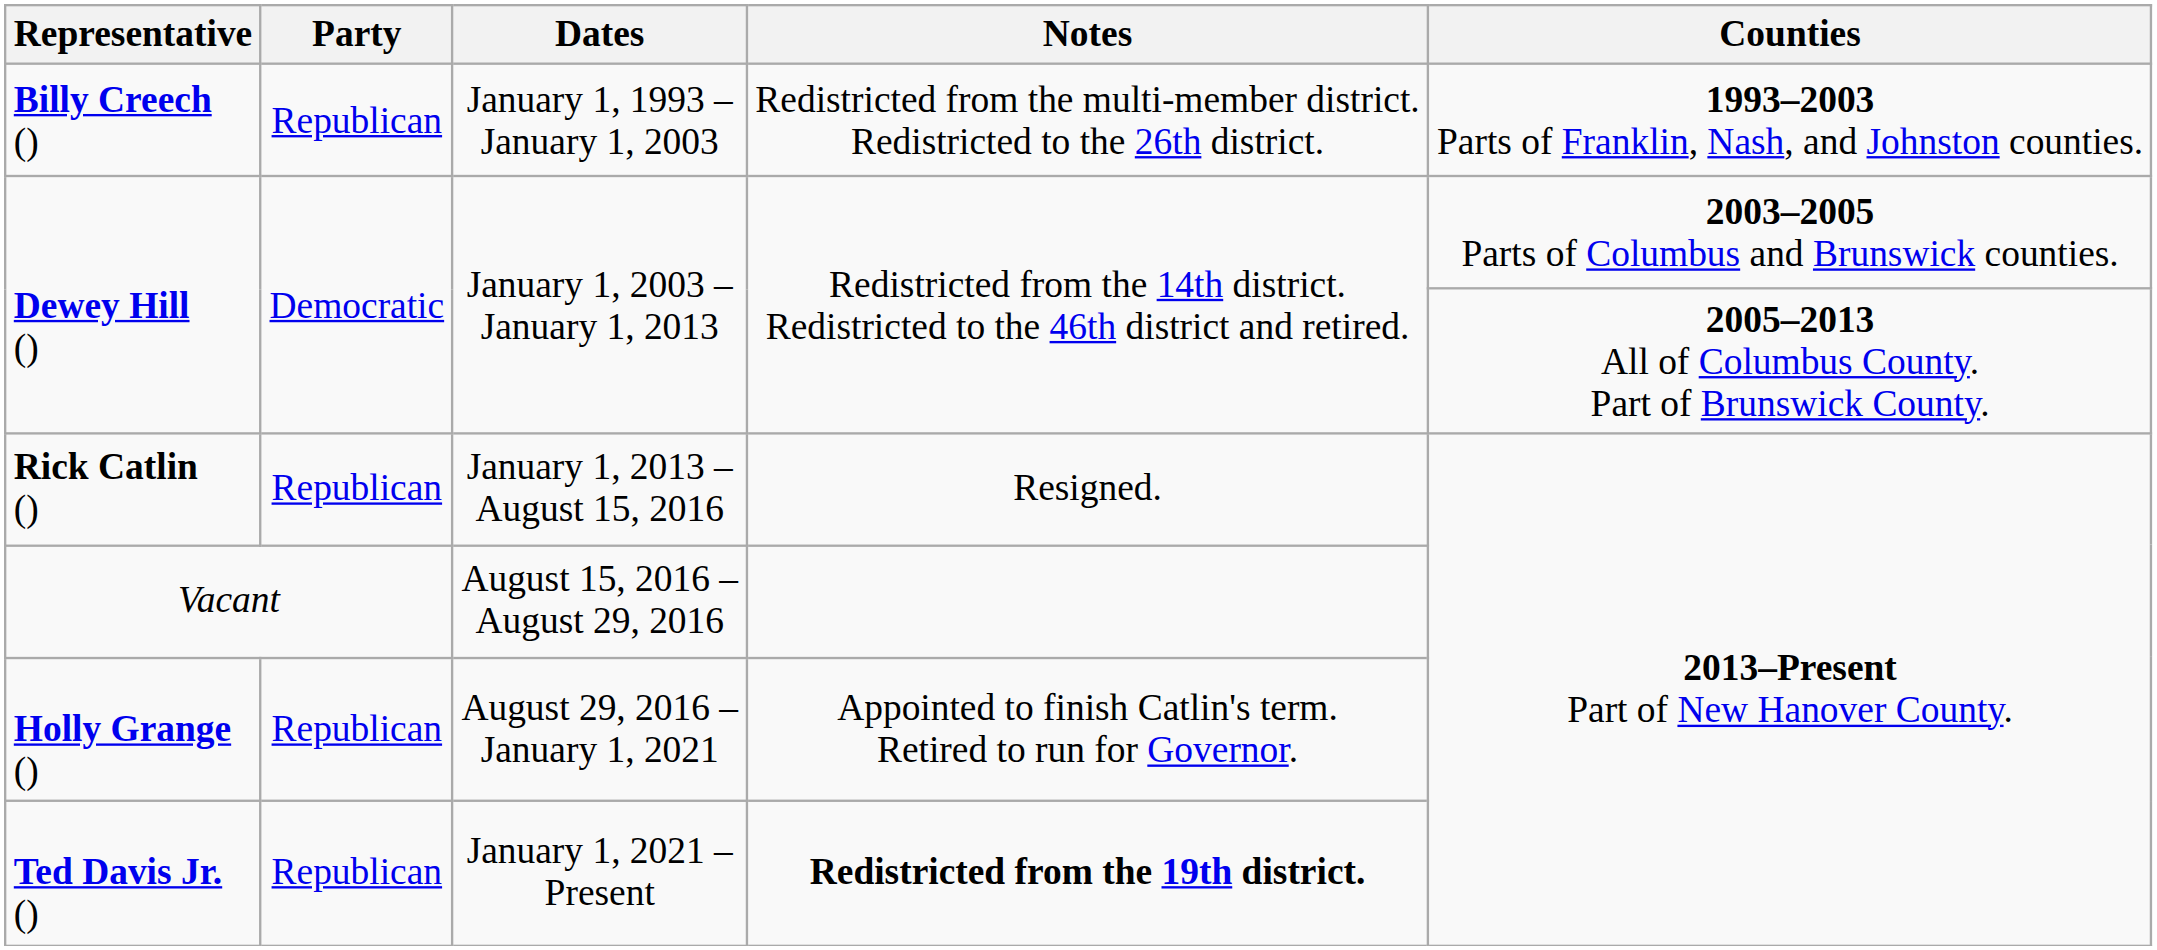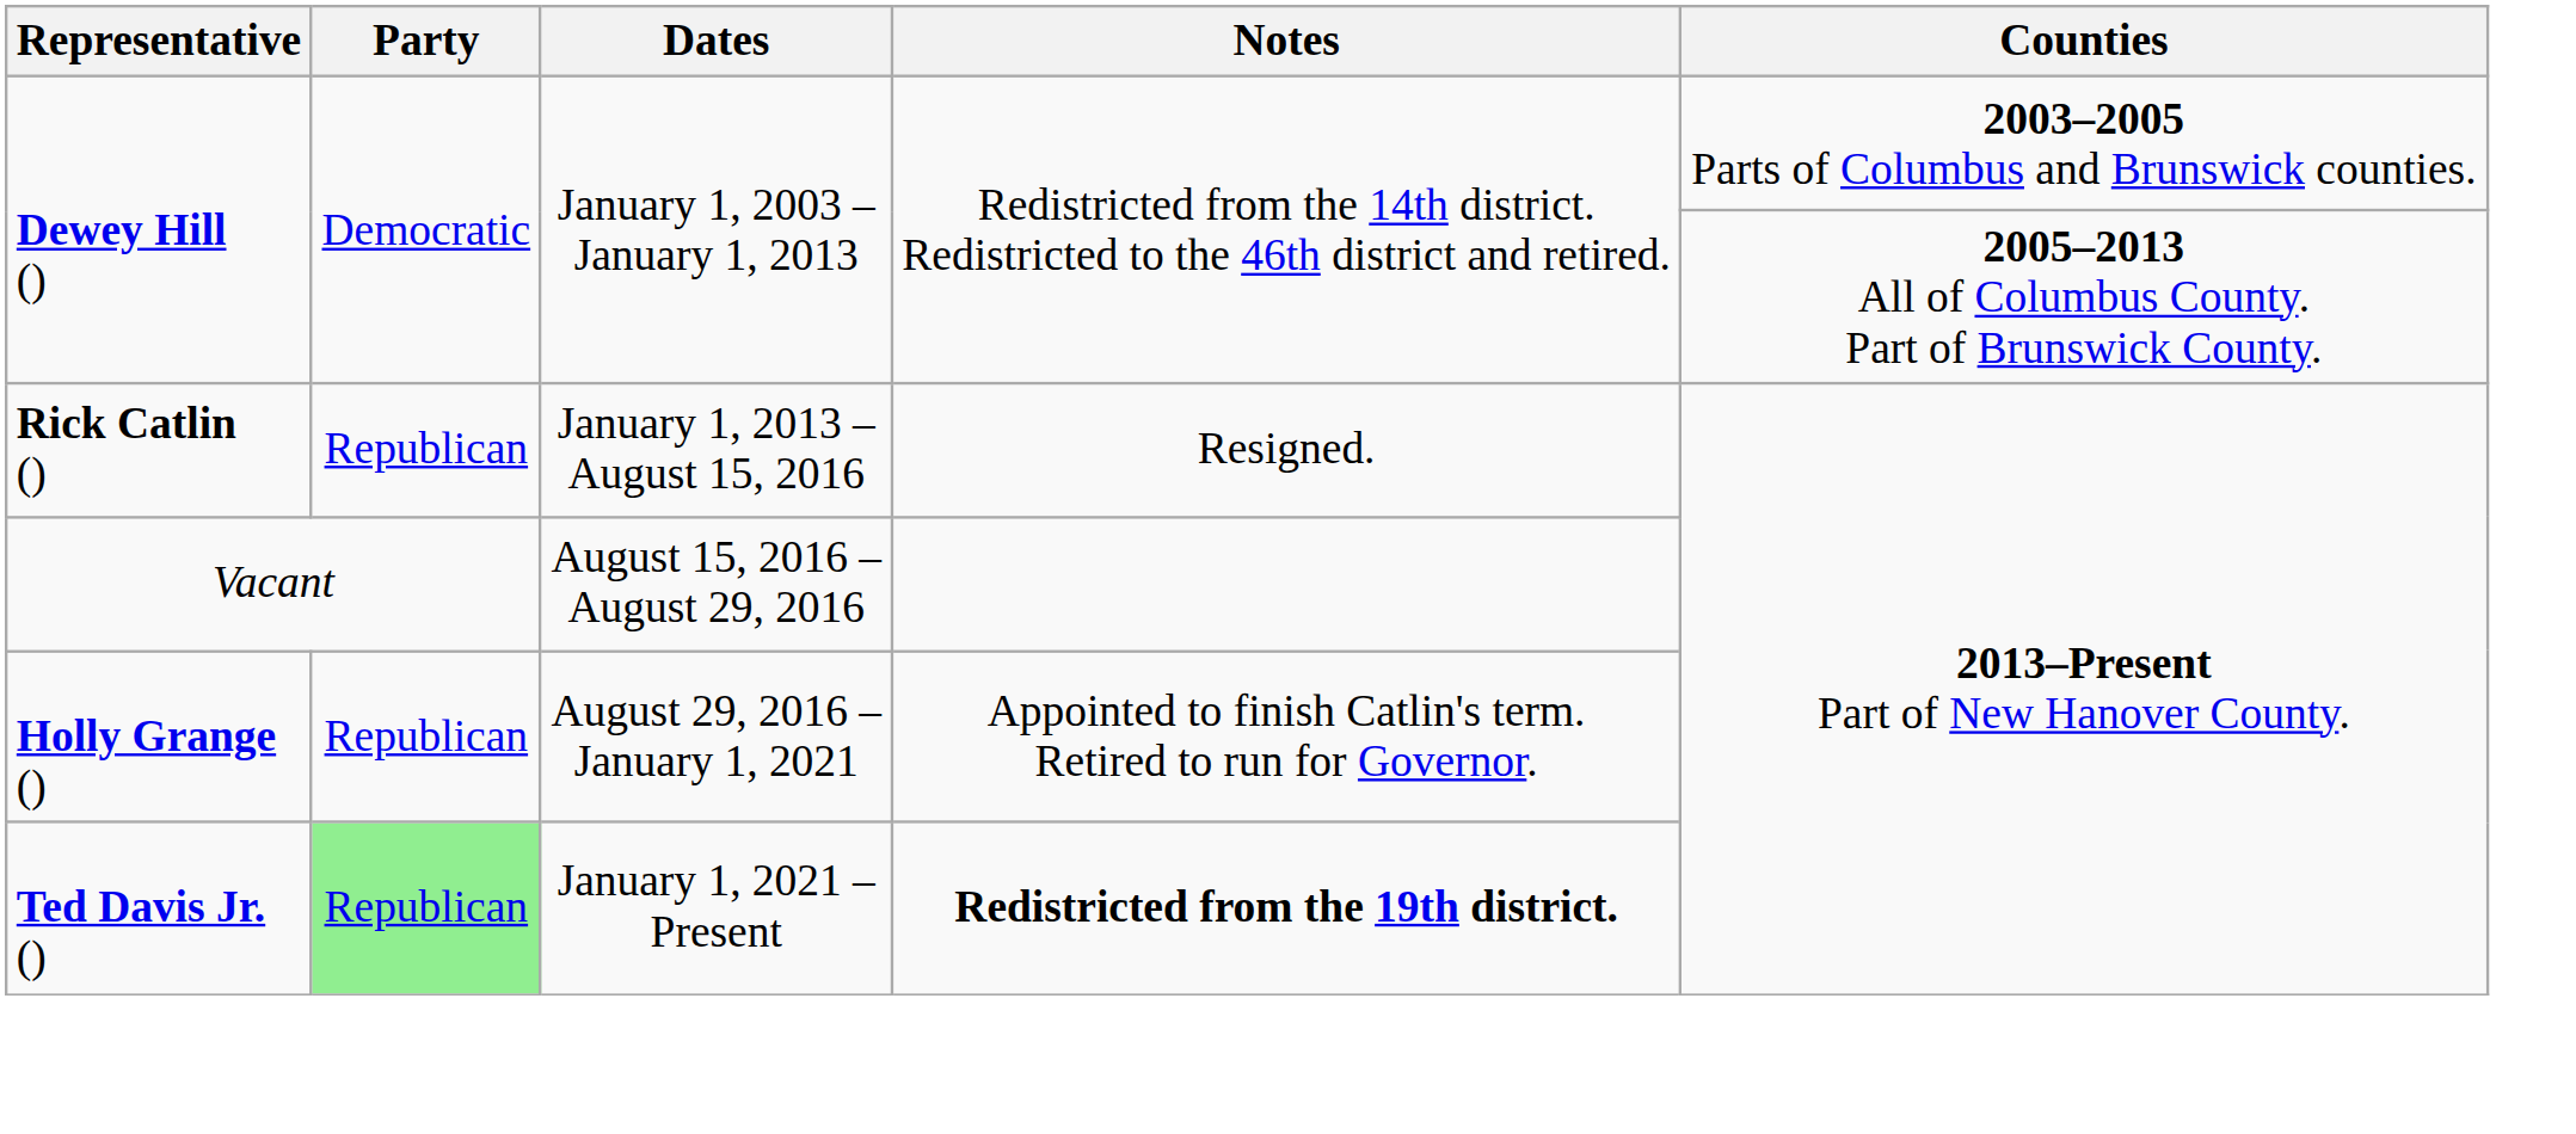 <table class=wikitable style="text-align:center">
 <tr>
 <th>Representative</th>
 <th>Party</th>
 <th>Dates</th>
 <th>Notes</th>
 <th>Counties</th>
-</tr>
-<tr style="height:3em">
-<td align=left><strong><a href='#'>Billy Creech</a></strong><br>()</td>
-<td><a href='#'>Republican</a></td>
-<td nowrap>January 1, 1993 – <br> January 1, 2003</td>
-<td>Redistricted from the multi-member district. <br> Redistricted to the <a href='#'>26th</a> district.</td>
-<td><strong>1993–2003</strong> <br> Parts of <a href='#'>Franklin</a>, <a href='#'>Nash</a>, and <a href='#'>Johnston</a> counties.</td>
 </tr>
 <tr style="height:3em">
 <td rowspan=2 align=left><br><strong><a href='#'>Dewey Hill</a></strong><br>()</td>
 <td rowspan=2 ><a href='#'>Democratic</a></td>
 <td rowspan=2 nowrap>January 1, 2003 – <br> January 1, 2013</td>
 <td rowspan=2>Redistricted from the <a href='#'>14th</a> district. <br> Redistricted to the <a href='#'>46th</a> district and retired.</td>
 <td><strong>2003–2005</strong> <br> Parts of <a href='#'>Columbus</a> and <a href='#'>Brunswick</a> counties.</td>
 </tr>
 <tr style="height:3em">
 <td><strong>2005–2013</strong> <br> All of <a href='#'>Columbus County</a>. <br> Part of <a href='#'>Brunswick County</a>.</td>
 </tr>
 <tr style="height:3em">
 <td align=left><strong>Rick Catlin</strong><br>()</td>
 <td><a href='#'>Republican</a></td>
 <td nowrap>January 1, 2013 – <br> August 15, 2016</td>
 <td>Resigned.</td>
 <td rowspan=4><strong>2013–Present</strong> <br> Part of <a href='#'>New Hanover County</a>.</td>
 </tr>
 <tr style="height:3em">
 <td colspan=2><em>Vacant</em></td>
 <td nowrap>August 15, 2016 – <br> August 29, 2016</td>
 <td></td>
 </tr>
 <tr style="height:3em">
 <td align=left><br><strong><a href='#'>Holly Grange</a></strong><br>()</td>
 <td><a href='#'>Republican</a></td>
 <td nowrap>August 29, 2016 – <br> January 1, 2021</td>
 <td>Appointed to finish Catlin's term. <br> Retired to run for <a href='#'>Governor</a>.</td>
 </tr>
 <tr style="height:3em">
 <td align=left><br><strong><a href='#'>Ted Davis Jr.</a></strong><br>()</td>
-<td><a href='#'>Republican</a></td>
+<td style="background: lightgreen;"><a href='#'>Republican</a></td>
 <td nowrap>January 1, 2021 – <br> Present</td>
 <td><strong>Redistricted from the <a href='#'>19th</a> district.</strong></td>
 </tr>
 </table>
